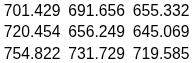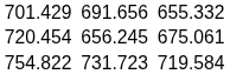 <table>
 <tr>
 <td></td>
 <td></td>
 <td>701.429</td>
 <td></td>
 <td>691.656</td>
 <td></td>
 <td>655.332</td>
 </tr>
 <tr>
 <td></td>
 <td></td>
 <td>720.454</td>
 <td></td>
-<td>656.249</td>
+<td>656.245</td>
 <td></td>
-<td>645.069</td>
+<td>675.061</td>
 </tr>
 <tr>
 <td></td>
 <td></td>
 <td>754.822</td>
 <td></td>
-<td>731.729</td>
+<td>731.723</td>
 <td></td>
-<td>719.585</td>
+<td>719.584</td>
 </tr>
 <tr>
 </tr>
 </table>
